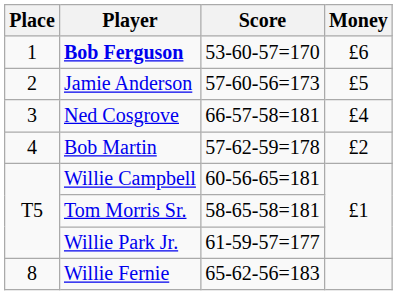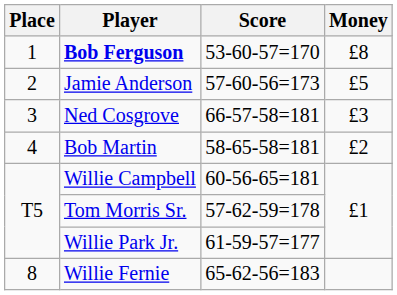 <table class=wikitable>
 <tr>
 <th>Place</th>
 <th>Player</th>
 <th>Score</th>
 <th>Money</th>
 </tr>
 <tr>
 <td align=center>1</td>
 <td> <strong><a href='#'>Bob Ferguson</a></strong></td>
 <td>53-60-57=170</td>
-<td align=center>£6</td>
+<td align=center>£8</td>
 </tr>
 <tr>
 <td align=center>2</td>
 <td> <a href='#'>Jamie Anderson</a></td>
 <td>57-60-56=173</td>
 <td align=center>£5</td>
 </tr>
 <tr>
 <td align=center>3</td>
 <td> <a href='#'>Ned Cosgrove</a></td>
 <td>66-57-58=181</td>
-<td align=center>£4</td>
+<td align=center>£3</td>
 </tr>
 <tr>
 <td align=center>4</td>
 <td> <a href='#'>Bob Martin</a></td>
-<td>57-62-59=178</td>
+<td>58-65-58=181</td>
 <td align=center>£2</td>
 </tr>
 <tr>
 <td rowspan=3 align=center>T5</td>
 <td> <a href='#'>Willie Campbell</a></td>
 <td>60-56-65=181</td>
 <td rowspan=3 align=center>£1</td>
 </tr>
 <tr>
 <td> <a href='#'>Tom Morris Sr.</a></td>
-<td>58-65-58=181</td>
+<td>57-62-59=178</td>
 </tr>
 <tr>
 <td> <a href='#'>Willie Park Jr.</a></td>
 <td>61-59-57=177</td>
 </tr>
 <tr>
 <td align=center>8</td>
 <td> <a href='#'>Willie Fernie</a></td>
 <td>65-62-56=183</td>
 <td align=center></td>
 </tr>
 </table>
